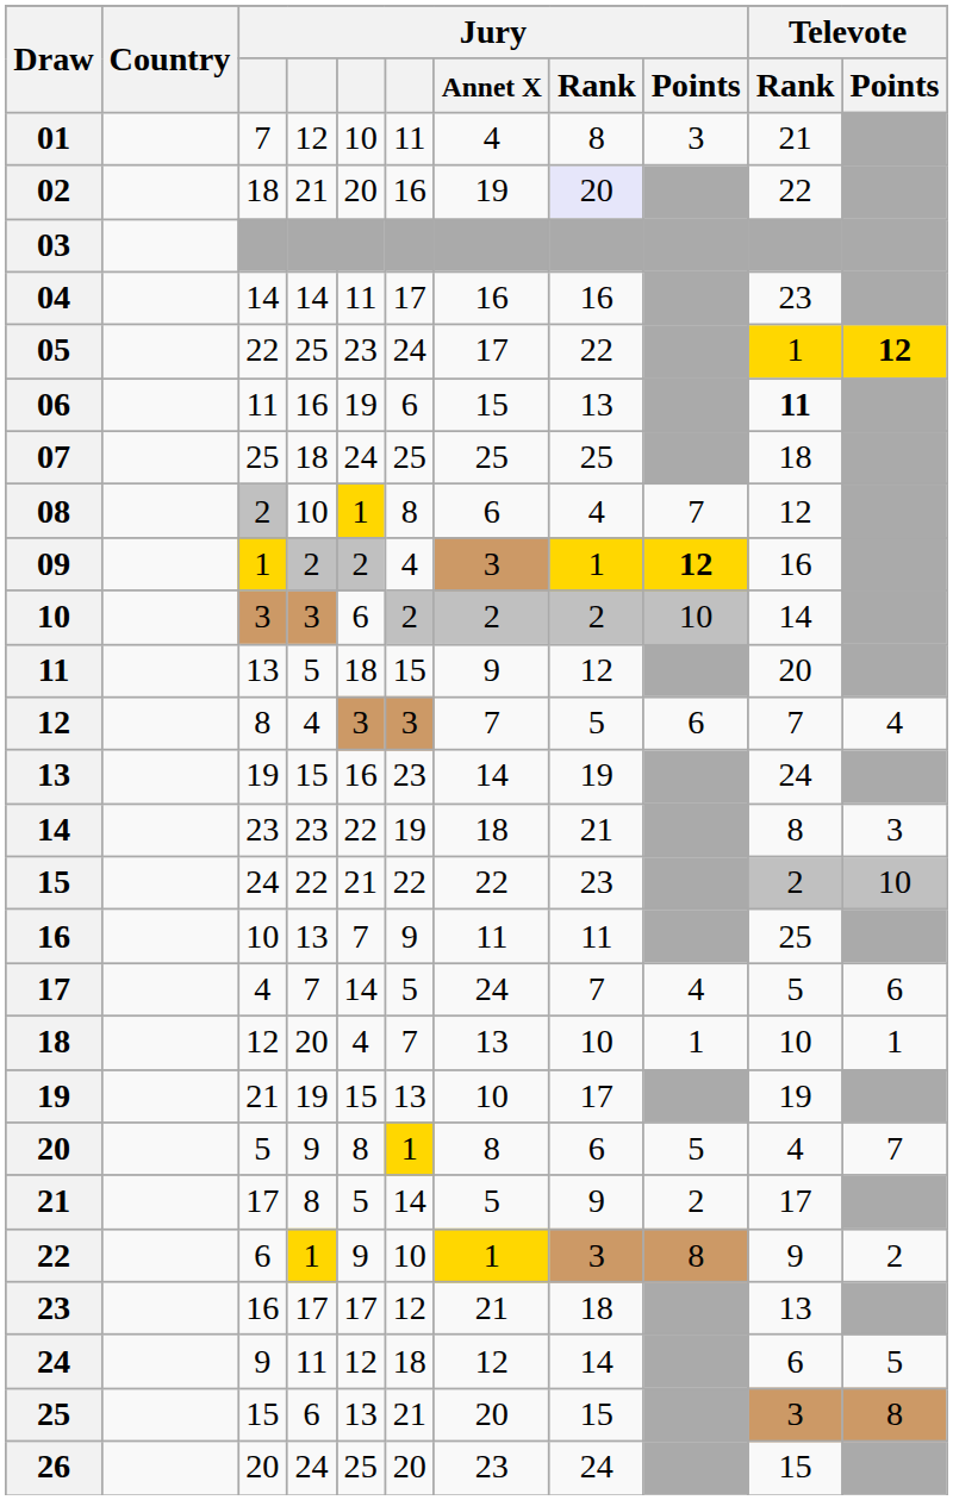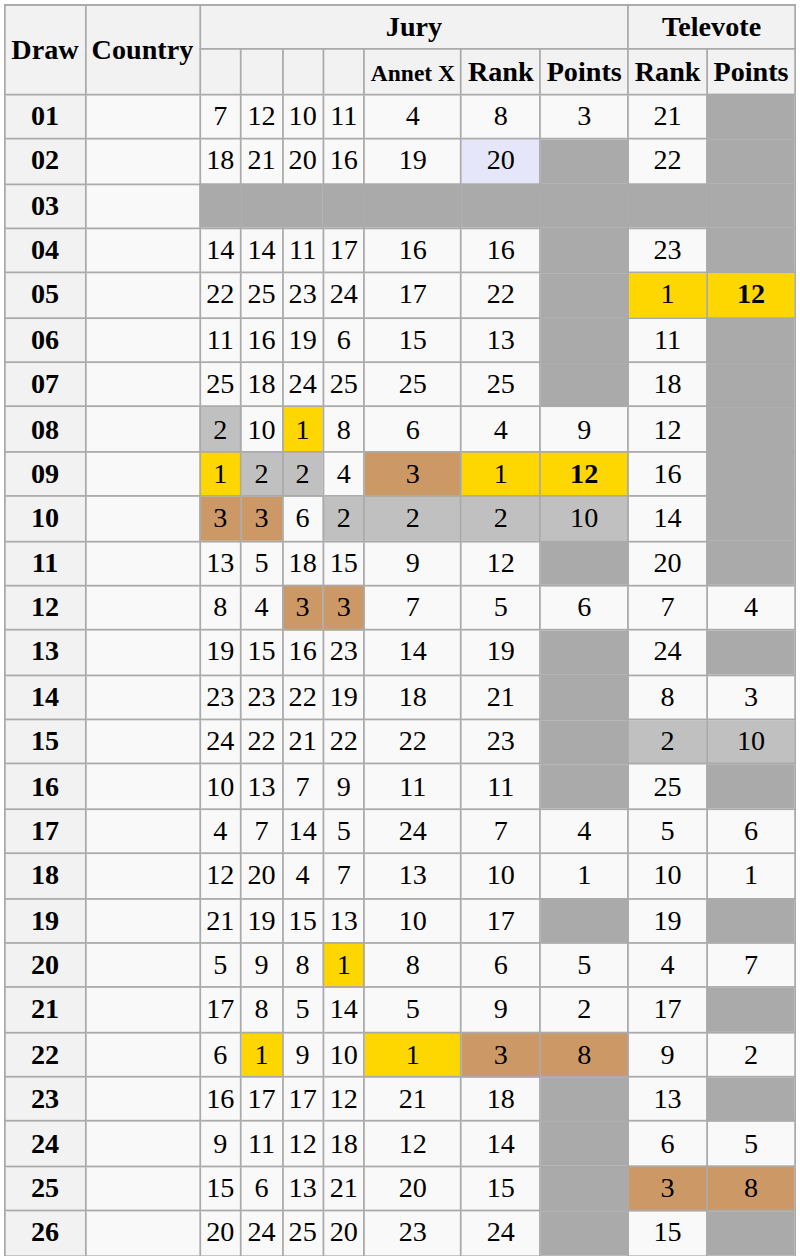 <table class="sortable wikitable collapsible plainrowheaders" style="text-align:center;">
 <tr>
 </tr>
 <tr>
 <th scope="col" rowspan="2">Draw</th>
 <th scope="col" rowspan="2">Country</th>
 <th scope="col" colspan="7">Jury</th>
 <th scope="col" colspan="2">Televote</th>
 </tr>
 <tr>
 <th scope="col"><small></small></th>
 <th scope="col"><small></small></th>
 <th scope="col"><small></small></th>
 <th scope="col"><small></small></th>
 <th scope="col"><small>Annet X</small></th>
 <th scope="col">Rank</th>
 <th scope="col">Points</th>
 <th scope="col">Rank</th>
 <th scope="col">Points</th>
 </tr>
 <tr>
 <th scope="row" style="text-align:center;">01</th>
 <td style="text-align:left;"></td>
 <td>7</td>
 <td>12</td>
 <td>10</td>
 <td>11</td>
 <td>4</td>
 <td>8</td>
 <td>3</td>
 <td>21</td>
 <td style="background:#AAAAAA;"></td>
 </tr>
 <tr>
 <th scope="row" style="text-align:center;">02</th>
 <td style="text-align:left;"></td>
 <td>18</td>
 <td>21</td>
 <td>20</td>
 <td>16</td>
 <td>19</td>
 <td style="background: lavender;">20</td>
 <td style="background:#AAAAAA;"></td>
 <td>22</td>
 <td style="background:#AAAAAA;"></td>
 </tr>
 <tr class="sortbottom">
 <th scope="row" style="text-align:center;">03</th>
 <td style="text-align:left;"></td>
 <td style="background:#AAAAAA;"></td>
 <td style="background:#AAAAAA;"></td>
 <td style="background:#AAAAAA;"></td>
 <td style="background:#AAAAAA;"></td>
 <td style="background:#AAAAAA;"></td>
 <td style="background:#AAAAAA;"></td>
 <td style="background:#AAAAAA;"></td>
 <td style="background:#AAAAAA;"></td>
 <td style="background:#AAAAAA;"></td>
 </tr>
 <tr>
 <th scope="row" style="text-align:center;">04</th>
 <td style="text-align:left;"></td>
 <td>14</td>
 <td>14</td>
 <td>11</td>
 <td>17</td>
 <td>16</td>
 <td>16</td>
 <td style="background:#AAAAAA;"></td>
 <td>23</td>
 <td style="background:#AAAAAA;"></td>
 </tr>
 <tr>
 <th scope="row" style="text-align:center;">05</th>
 <td style="text-align:left;"></td>
 <td>22</td>
 <td>25</td>
 <td>23</td>
 <td>24</td>
 <td>17</td>
 <td>22</td>
 <td style="background:#AAAAAA;"></td>
 <td style="background:gold;">1</td>
 <td style="background:gold;"><strong>12</strong></td>
 </tr>
 <tr>
 <th scope="row" style="text-align:center;">06</th>
 <td style="text-align:left;"></td>
 <td>11</td>
 <td>16</td>
 <td>19</td>
 <td>6</td>
 <td>15</td>
 <td>13</td>
 <td style="background:#AAAAAA;"></td>
-<td><strong>11</strong></td>
+<td>11</td>
 <td style="background:#AAAAAA;"></td>
 </tr>
 <tr>
 <th scope="row" style="text-align:center;">07</th>
 <td style="text-align:left;"></td>
 <td>25</td>
 <td>18</td>
 <td>24</td>
 <td>25</td>
 <td>25</td>
 <td>25</td>
 <td style="background:#AAAAAA;"></td>
 <td>18</td>
 <td style="background:#AAAAAA;"></td>
 </tr>
 <tr>
 <th scope="row" style="text-align:center;">08</th>
 <td style="text-align:left;"></td>
 <td style="background:silver;">2</td>
 <td>10</td>
 <td style="background:gold;">1</td>
 <td>8</td>
 <td>6</td>
 <td>4</td>
-<td>7</td>
+<td>9</td>
 <td>12</td>
 <td style="background:#AAAAAA;"></td>
 </tr>
 <tr>
 <th scope="row" style="text-align:center;">09</th>
 <td style="text-align:left;"></td>
 <td style="background:gold;">1</td>
 <td style="background:silver;">2</td>
 <td style="background:silver;">2</td>
 <td>4</td>
 <td style="background:#CC9966;">3</td>
 <td style="background:gold;">1</td>
 <td style="background:gold;"><strong>12</strong></td>
 <td>16</td>
 <td style="background:#AAAAAA;"></td>
 </tr>
 <tr>
 <th scope="row" style="text-align:center;">10</th>
 <td style="text-align:left;"></td>
 <td style="background:#CC9966;">3</td>
 <td style="background:#CC9966;">3</td>
 <td>6</td>
 <td style="background:silver;">2</td>
 <td style="background:silver;">2</td>
 <td style="background:silver;">2</td>
 <td style="background:silver;">10</td>
 <td>14</td>
 <td style="background:#AAAAAA;"></td>
 </tr>
 <tr>
 <th scope="row" style="text-align:center;">11</th>
 <td style="text-align:left;"></td>
 <td>13</td>
 <td>5</td>
 <td>18</td>
 <td>15</td>
 <td>9</td>
 <td>12</td>
 <td style="background:#AAAAAA;"></td>
 <td>20</td>
 <td style="background:#AAAAAA;"></td>
 </tr>
 <tr>
 <th scope="row" style="text-align:center;">12</th>
 <td style="text-align:left;"></td>
 <td>8</td>
 <td>4</td>
 <td style="background:#CC9966;">3</td>
 <td style="background:#CC9966;">3</td>
 <td>7</td>
 <td>5</td>
 <td>6</td>
 <td>7</td>
 <td>4</td>
 </tr>
 <tr>
 <th scope="row" style="text-align:center;">13</th>
 <td style="text-align:left;"></td>
 <td>19</td>
 <td>15</td>
 <td>16</td>
 <td>23</td>
 <td>14</td>
 <td>19</td>
 <td style="background:#AAAAAA;"></td>
 <td>24</td>
 <td style="background:#AAAAAA;"></td>
 </tr>
 <tr>
 <th scope="row" style="text-align:center;">14</th>
 <td style="text-align:left;"></td>
 <td>23</td>
 <td>23</td>
 <td>22</td>
 <td>19</td>
 <td>18</td>
 <td>21</td>
 <td style="background:#AAAAAA;"></td>
 <td>8</td>
 <td>3</td>
 </tr>
 <tr>
 <th scope="row" style="text-align:center;">15</th>
 <td style="text-align:left;"></td>
 <td>24</td>
 <td>22</td>
 <td>21</td>
 <td>22</td>
 <td>22</td>
 <td>23</td>
 <td style="background:#AAAAAA;"></td>
 <td style="background:silver;">2</td>
 <td style="background:silver;">10</td>
 </tr>
 <tr>
 <th scope="row" style="text-align:center;">16</th>
 <td style="text-align:left;"></td>
 <td>10</td>
 <td>13</td>
 <td>7</td>
 <td>9</td>
 <td>11</td>
 <td>11</td>
 <td style="background:#AAAAAA;"></td>
 <td>25</td>
 <td style="background:#AAAAAA;"></td>
 </tr>
 <tr>
 <th scope="row" style="text-align:center;">17</th>
 <td style="text-align:left;"></td>
 <td>4</td>
 <td>7</td>
 <td>14</td>
 <td>5</td>
 <td>24</td>
 <td>7</td>
 <td>4</td>
 <td>5</td>
 <td>6</td>
 </tr>
 <tr>
 <th scope="row" style="text-align:center;">18</th>
 <td style="text-align:left;"></td>
 <td>12</td>
 <td>20</td>
 <td>4</td>
 <td>7</td>
 <td>13</td>
 <td>10</td>
 <td>1</td>
 <td>10</td>
 <td>1</td>
 </tr>
 <tr>
 <th scope="row" style="text-align:center;">19</th>
 <td style="text-align:left;"></td>
 <td>21</td>
 <td>19</td>
 <td>15</td>
 <td>13</td>
 <td>10</td>
 <td>17</td>
 <td style="background:#AAAAAA;"></td>
 <td>19</td>
 <td style="background:#AAAAAA;"></td>
 </tr>
 <tr>
 <th scope="row" style="text-align:center;">20</th>
 <td style="text-align:left;"></td>
 <td>5</td>
 <td>9</td>
 <td>8</td>
 <td style="background:gold;">1</td>
 <td>8</td>
 <td>6</td>
 <td>5</td>
 <td>4</td>
 <td>7</td>
 </tr>
 <tr>
 <th scope="row" style="text-align:center;">21</th>
 <td style="text-align:left;"></td>
 <td>17</td>
 <td>8</td>
 <td>5</td>
 <td>14</td>
 <td>5</td>
 <td>9</td>
 <td>2</td>
 <td>17</td>
 <td style="background:#AAAAAA;"></td>
 </tr>
 <tr>
 <th scope="row" style="text-align:center;">22</th>
 <td style="text-align:left;"></td>
 <td>6</td>
 <td style="background:gold;">1</td>
 <td>9</td>
 <td>10</td>
 <td style="background:gold;">1</td>
 <td style="background:#CC9966;">3</td>
 <td style="background:#CC9966;">8</td>
 <td>9</td>
 <td>2</td>
 </tr>
 <tr>
 <th scope="row" style="text-align:center;">23</th>
 <td style="text-align:left;"></td>
 <td>16</td>
 <td>17</td>
 <td>17</td>
 <td>12</td>
 <td>21</td>
 <td>18</td>
 <td style="background:#AAAAAA;"></td>
 <td>13</td>
 <td style="background:#AAAAAA;"></td>
 </tr>
 <tr>
 <th scope="row" style="text-align:center;">24</th>
 <td style="text-align:left;"></td>
 <td>9</td>
 <td>11</td>
 <td>12</td>
 <td>18</td>
 <td>12</td>
 <td>14</td>
 <td style="background:#AAAAAA;"></td>
 <td>6</td>
 <td>5</td>
 </tr>
 <tr>
 <th scope="row" style="text-align:center;">25</th>
 <td style="text-align:left;"></td>
 <td>15</td>
 <td>6</td>
 <td>13</td>
 <td>21</td>
 <td>20</td>
 <td>15</td>
 <td style="background:#AAAAAA;"></td>
 <td style="background:#CC9966;">3</td>
 <td style="background:#CC9966;">8</td>
 </tr>
 <tr>
 <th scope="row" style="text-align:center;">26</th>
 <td style="text-align:left;"></td>
 <td>20</td>
 <td>24</td>
 <td>25</td>
 <td>20</td>
 <td>23</td>
 <td>24</td>
 <td style="background:#AAAAAA;"></td>
 <td>15</td>
 <td style="background:#AAAAAA;"></td>
 </tr>
 </table>
